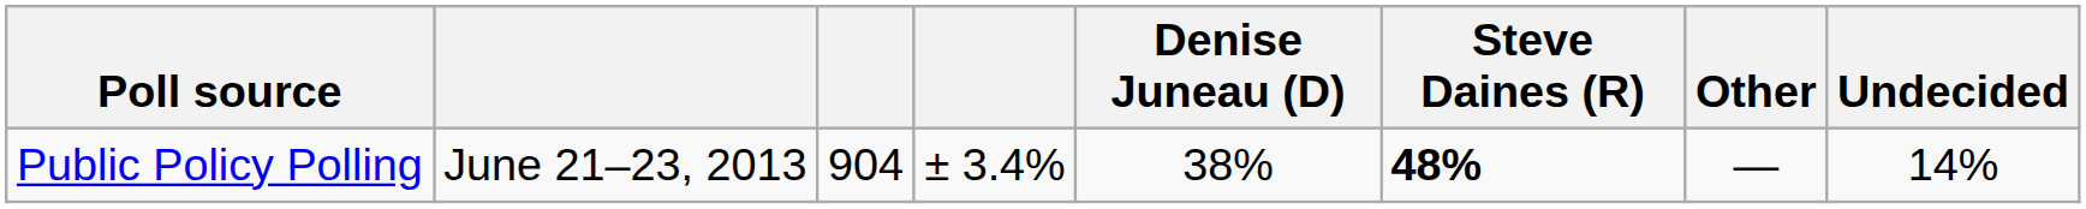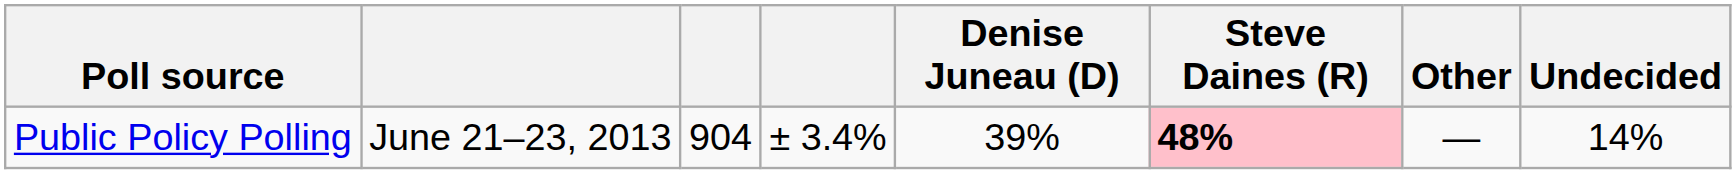 <table class="wikitable">
 <tr valign= bottom>
 <th>Poll source</th>
 <th></th>
 <th></th>
 <th></th>
 <th style="width:100px;">Denise<br>Juneau (D)</th>
 <th style="width:100px;">Steve<br>Daines (R)</th>
 <th>Other</th>
 <th>Undecided</th>
 </tr>
 <tr>
 <td><a href='#'>Public Policy Polling</a></td>
 <td align=center>June 21–23, 2013</td>
 <td align=center>904</td>
 <td align=center>± 3.4%</td>
-<td align=center>38%</td>
-<td><strong>48%</strong></td>
+<td align=center>39%</td>
+<td style="background: pink;"><strong>48%</strong></td>
 <td align=center>—</td>
 <td align=center>14%</td>
 </tr>
 </table>
